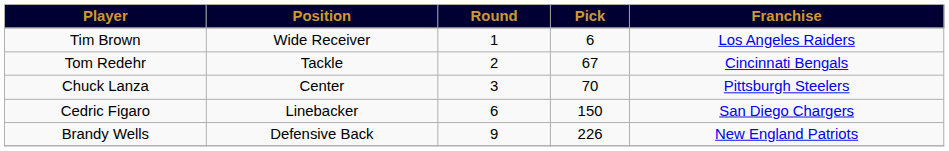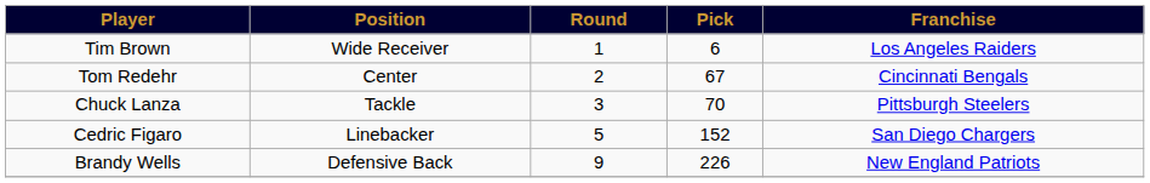 <table class="wikitable" width="80%">
 <tr align="center"  style="background:#000033;color:#CC9933;">
 <td><strong>Player</strong></td>
 <td><strong>Position</strong></td>
 <td><strong>Round</strong></td>
 <td><strong>Pick</strong></td>
 <td><strong>Franchise</strong></td>
 </tr>
 <tr align="center" bgcolor="">
 <td>Tim Brown</td>
 <td>Wide Receiver</td>
 <td>1</td>
 <td>6</td>
 <td><a href='#'>Los Angeles Raiders</a></td>
 </tr>
 <tr align="center" bgcolor="">
 <td>Tom Redehr</td>
-<td>Tackle</td>
+<td>Center</td>
 <td>2</td>
 <td>67</td>
 <td><a href='#'>Cincinnati Bengals</a></td>
 </tr>
 <tr align="center" bgcolor="">
 <td>Chuck Lanza</td>
-<td>Center</td>
+<td>Tackle</td>
 <td>3</td>
 <td>70</td>
 <td><a href='#'>Pittsburgh Steelers</a></td>
 </tr>
 <tr align="center" bgcolor="">
 <td>Cedric Figaro</td>
 <td>Linebacker</td>
-<td>6</td>
-<td>150</td>
+<td>5</td>
+<td>152</td>
 <td><a href='#'>San Diego Chargers</a></td>
 </tr>
 <tr align="center" bgcolor="">
 <td>Brandy Wells</td>
 <td>Defensive Back</td>
 <td>9</td>
 <td>226</td>
 <td><a href='#'>New England Patriots</a></td>
 </tr>
 <tr align="center" bgcolor="">
 </tr>
 </table>
